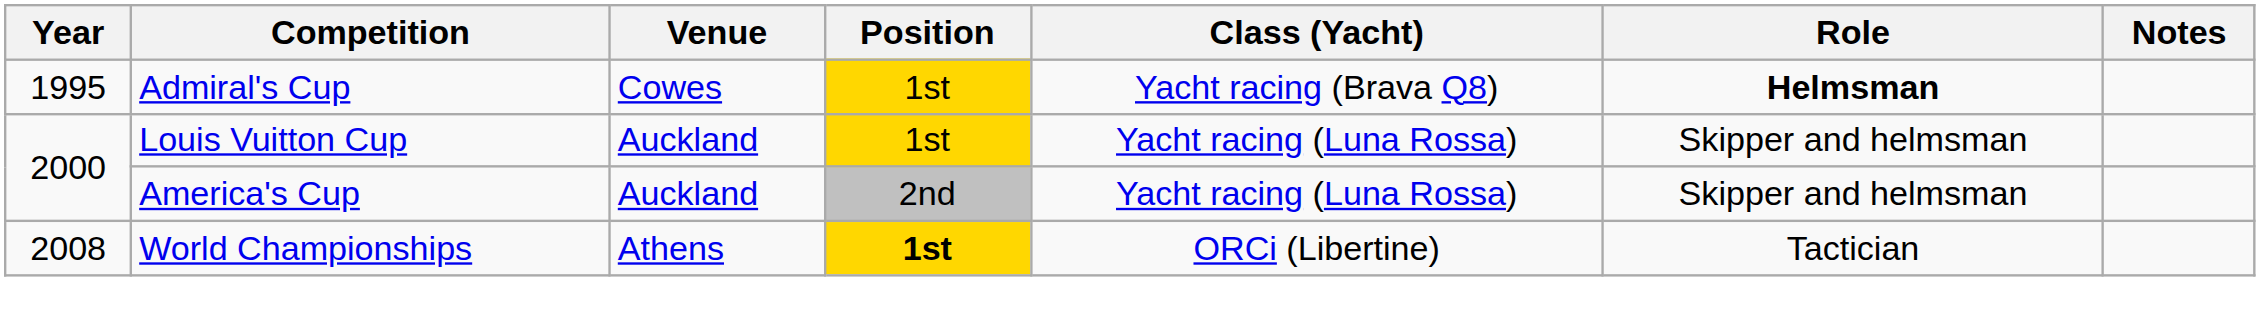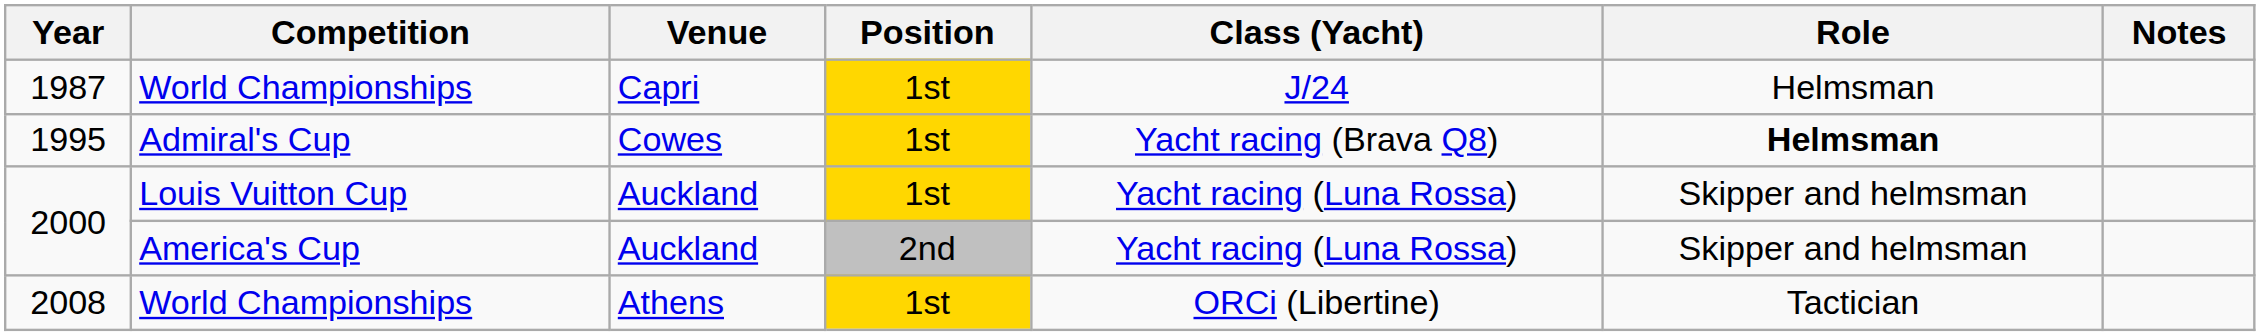 <table class="wikitable sortable" width=60% style="font-size:90%; text-align:center;">
 <tr>
 <th>Year</th>
 <th>Competition</th>
 <th>Venue</th>
 <th>Position</th>
 <th>Class (Yacht)</th>
 <th>Role</th>
 <th>Notes</th>
+</tr>
+<tr>
+<td>1987</td>
+<td rowspan=1 align=left><a href='#'>World Championships</a></td>
+<td align=left> <a href='#'>Capri</a></td>
+<td bgcolor=gold>1st</td>
+<td><a href='#'>J/24</a></td>
+<td>Helmsman</td>
+<td></td>
 </tr>
 <tr>
 <td>1995</td>
 <td rowspan=1 align=left><a href='#'>Admiral's Cup</a></td>
 <td align=left> <a href='#'>Cowes</a></td>
 <td bgcolor=gold>1st</td>
 <td><a href='#'>Yacht racing</a> (Brava <a href='#'>Q8</a>)</td>
 <td><strong>Helmsman</strong></td>
 <td></td>
 </tr>
 <tr>
 <td rowspan=2>2000</td>
 <td rowspan=1 align=left><a href='#'>Louis Vuitton Cup</a></td>
 <td align=left> <a href='#'>Auckland</a></td>
 <td bgcolor=gold>1st</td>
 <td><a href='#'>Yacht racing</a> (<a href='#'>Luna Rossa</a>)</td>
 <td>Skipper and helmsman</td>
 <td></td>
 </tr>
 <tr>
 <td rowspan=1 align=left><a href='#'>America's Cup</a></td>
 <td align=left> <a href='#'>Auckland</a></td>
 <td bgcolor=silver>2nd</td>
 <td><a href='#'>Yacht racing</a> (<a href='#'>Luna Rossa</a>)</td>
 <td>Skipper and helmsman</td>
 <td></td>
 </tr>
 <tr>
 <td>2008</td>
 <td rowspan=1 align=left><a href='#'>World Championships</a></td>
 <td align=left> <a href='#'>Athens</a></td>
-<td bgcolor=gold><strong>1st</strong></td>
+<td bgcolor=gold>1st</td>
 <td><a href='#'>ORCi</a> (Libertine)</td>
 <td>Tactician</td>
 <td></td>
 </tr>
 </table>
